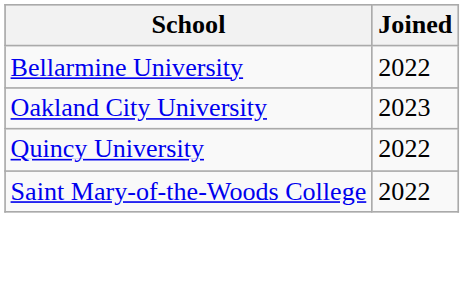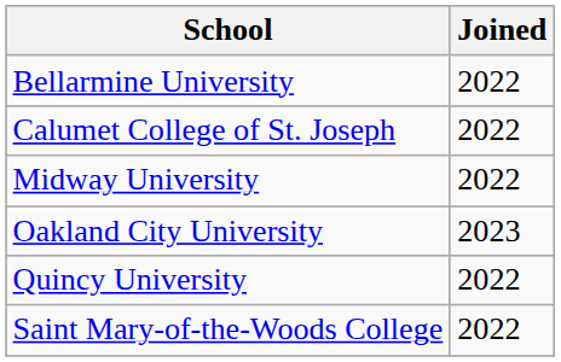 <table class="wikitable"  style="float:right; margin-top:0;">
 <tr>
 <th>School</th>
 <th>Joined</th>
 </tr>
 <tr>
 <td><a href='#'>Bellarmine University</a></td>
+<td>2022</td>
+</tr>
+<tr>
+<td><a href='#'>Calumet College of St. Joseph</a></td>
+<td>2022</td>
+</tr>
+<tr>
+<td><a href='#'>Midway University</a></td>
 <td>2022</td>
 </tr>
 <tr>
 <td><a href='#'>Oakland City University</a></td>
 <td>2023</td>
 </tr>
 <tr>
 <td><a href='#'>Quincy University</a></td>
 <td>2022</td>
 </tr>
 <tr>
 <td><a href='#'>Saint Mary-of-the-Woods College</a></td>
 <td>2022</td>
 </tr>
 </table>
